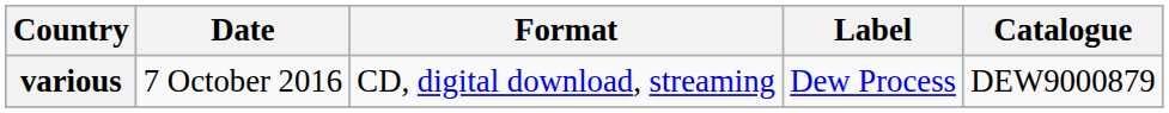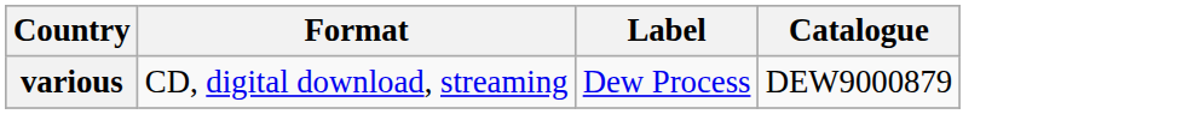 <table class="wikitable plainrowheaders">
 <tr>
 <th scope="col">Country</th>
-<th scope="col">Date</th>
 <th scope="col">Format</th>
 <th scope="col">Label</th>
 <th scope="col">Catalogue</th>
 </tr>
 <tr>
 <th>various</th>
-<td>7 October 2016</td>
 <td>CD, <a href='#'>digital download</a>, <a href='#'>streaming</a></td>
 <td><a href='#'>Dew Process</a></td>
 <td>DEW9000879</td>
 </tr>
 </table>
